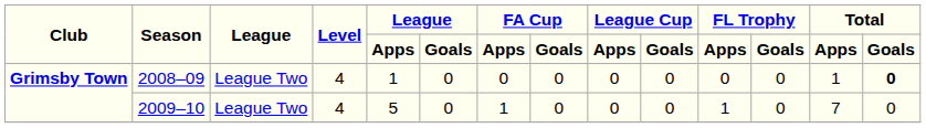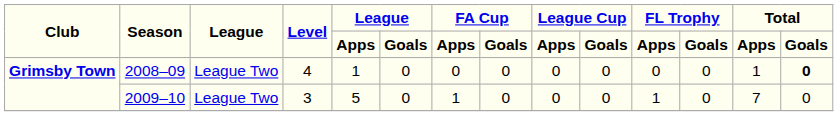 <table border=1 cellpadding=4 cellspacing=2 style="background: ivory; font-size: 95%; border: 1px #aaaaaa solid; border-collapse: collapse; clear:center">
 <tr>
 <th rowspan="2">Club</th>
 <th rowspan="2">Season</th>
 <th rowspan="2">League</th>
 <th rowspan="2"><a href='#'>Level</a></th>
 <th colspan="2"><a href='#'>League</a></th>
 <th colspan="2"><a href='#'>FA Cup</a></th>
 <th colspan="2"><a href='#'>League Cup</a></th>
 <th colspan="2"><a href='#'>FL Trophy</a></th>
 <th colspan="2">Total</th>
 </tr>
 <tr>
 <th>Apps</th>
 <th>Goals</th>
 <th>Apps</th>
 <th>Goals</th>
 <th>Apps</th>
 <th>Goals</th>
 <th>Apps</th>
 <th>Goals</th>
 <th>Apps</th>
 <th>Goals</th>
 </tr>
 <tr>
 <td rowspan="2" align=center valign=top><strong><a href='#'>Grimsby Town</a></strong></td>
 <td><a href='#'>2008–09</a></td>
 <td><a href='#'>League Two</a></td>
 <td align="center">4</td>
 <td align="center">1</td>
 <td align="center">0</td>
 <td align="center">0</td>
 <td align="center">0</td>
 <td align="center">0</td>
 <td align="center">0</td>
 <td align="center">0</td>
 <td align="center">0</td>
 <td align="center">1</td>
 <td align="center"><strong>0</strong></td>
 </tr>
 <tr>
 <td><a href='#'>2009–10</a></td>
 <td><a href='#'>League Two</a></td>
-<td align="center">4</td>
+<td align="center">3</td>
 <td align="center">5</td>
 <td align="center">0</td>
 <td align="center">1</td>
 <td align="center">0</td>
 <td align="center">0</td>
 <td align="center">0</td>
 <td align="center">1</td>
 <td align="center">0</td>
 <td align="center">7</td>
 <td align="center">0</td>
 </tr>
 <tr>
 </tr>
 </table>
